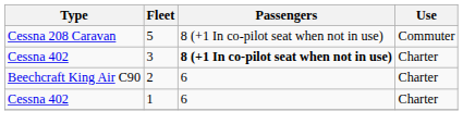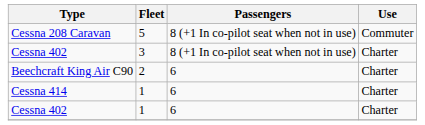 <table class="wikitable" style="margin:1em auto;">
 <tr>
 <th>Type</th>
 <th>Fleet</th>
 <th>Passengers</th>
 <th>Use</th>
 </tr>
 <tr>
 <td><a href='#'>Cessna 208 Caravan</a></td>
 <td>5</td>
 <td>8 (+1 In co-pilot seat when not in use)</td>
 <td>Commuter</td>
 </tr>
 <tr>
 <td><a href='#'>Cessna 402</a></td>
 <td>3</td>
-<td><strong>8 (+1 In co-pilot seat when not in use)</strong></td>
+<td>8 (+1 In co-pilot seat when not in use)</td>
 <td>Charter</td>
 </tr>
 <tr>
 <td><a href='#'>Beechcraft King Air</a> C90</td>
 <td>2</td>
+<td>6</td>
+<td>Charter</td>
+</tr>
+<tr>
+<td><a href='#'>Cessna 414</a></td>
+<td>1</td>
 <td>6</td>
 <td>Charter</td>
 </tr>
 <tr>
 <td><a href='#'>Cessna 402</a></td>
 <td>1</td>
 <td>6</td>
 <td>Charter</td>
 </tr>
 <tr>
 </tr>
 </table>
